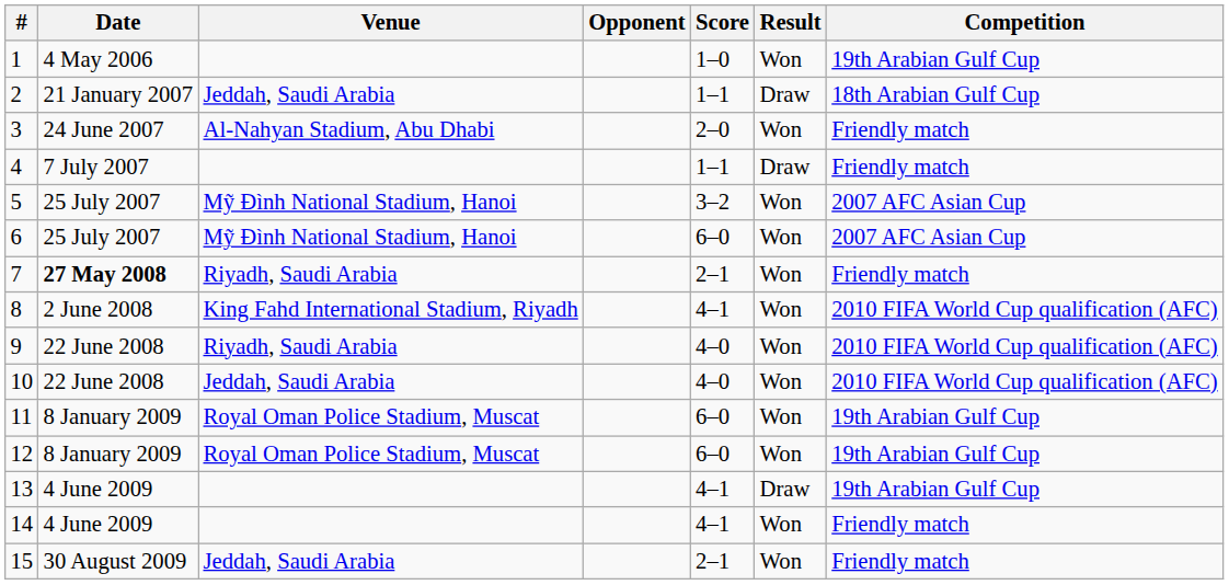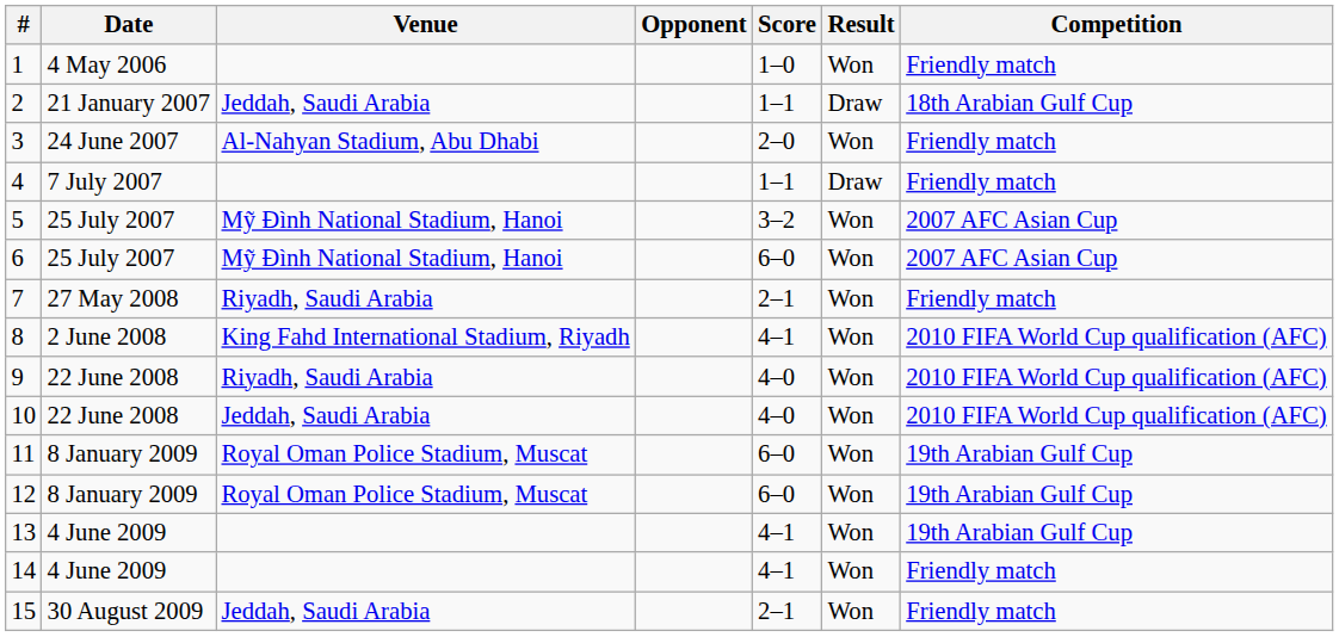 <table class="wikitable">
 <tr>
 <th>#</th>
 <th>Date</th>
 <th>Venue</th>
 <th>Opponent</th>
 <th>Score</th>
 <th>Result</th>
 <th>Competition</th>
 </tr>
 <tr>
 <td>1</td>
 <td>4 May 2006</td>
 <td></td>
 <td></td>
 <td>1–0</td>
 <td>Won</td>
-<td><a href='#'>19th Arabian Gulf Cup</a></td>
+<td><a href='#'>Friendly match</a></td>
 </tr>
 <tr>
 <td>2</td>
 <td>21 January 2007</td>
 <td><a href='#'>Jeddah</a>, <a href='#'>Saudi Arabia</a></td>
 <td></td>
 <td>1–1</td>
 <td>Draw</td>
 <td><a href='#'>18th Arabian Gulf Cup</a></td>
 </tr>
 <tr>
 <td>3</td>
 <td>24 June 2007</td>
 <td><a href='#'>Al-Nahyan Stadium</a>, <a href='#'>Abu Dhabi</a></td>
 <td></td>
 <td>2–0</td>
 <td>Won</td>
 <td><a href='#'>Friendly match</a></td>
 </tr>
 <tr>
 <td>4</td>
 <td>7 July 2007</td>
 <td></td>
 <td></td>
 <td>1–1</td>
 <td>Draw</td>
 <td><a href='#'>Friendly match</a></td>
 </tr>
 <tr>
 <td>5</td>
 <td>25 July 2007</td>
 <td><a href='#'>Mỹ Đình National Stadium</a>, <a href='#'>Hanoi</a></td>
 <td></td>
 <td>3–2</td>
 <td>Won</td>
 <td><a href='#'>2007 AFC Asian Cup</a></td>
 </tr>
 <tr>
 <td>6</td>
 <td>25 July 2007</td>
 <td><a href='#'>Mỹ Đình National Stadium</a>, <a href='#'>Hanoi</a></td>
 <td></td>
 <td>6–0</td>
 <td>Won</td>
 <td><a href='#'>2007 AFC Asian Cup</a></td>
 </tr>
 <tr>
 <td>7</td>
-<td><strong>27 May 2008</strong></td>
+<td>27 May 2008</td>
 <td><a href='#'>Riyadh</a>, <a href='#'>Saudi Arabia</a></td>
 <td></td>
 <td>2–1</td>
 <td>Won</td>
 <td><a href='#'>Friendly match</a></td>
 </tr>
 <tr>
 <td>8</td>
 <td>2 June 2008</td>
 <td><a href='#'>King Fahd International Stadium</a>, <a href='#'>Riyadh</a></td>
 <td></td>
 <td>4–1</td>
 <td>Won</td>
 <td><a href='#'>2010 FIFA World Cup qualification (AFC)</a></td>
 </tr>
 <tr>
 <td>9</td>
 <td>22 June 2008</td>
 <td><a href='#'>Riyadh</a>, <a href='#'>Saudi Arabia</a></td>
 <td></td>
 <td>4–0</td>
 <td>Won</td>
 <td><a href='#'>2010 FIFA World Cup qualification (AFC)</a></td>
 </tr>
 <tr>
 <td>10</td>
 <td>22 June 2008</td>
 <td><a href='#'>Jeddah</a>, <a href='#'>Saudi Arabia</a></td>
 <td></td>
 <td>4–0</td>
 <td>Won</td>
 <td><a href='#'>2010 FIFA World Cup qualification (AFC)</a></td>
 </tr>
 <tr>
 <td>11</td>
 <td>8 January 2009</td>
 <td><a href='#'>Royal Oman Police Stadium</a>, <a href='#'>Muscat</a></td>
 <td></td>
 <td>6–0</td>
 <td>Won</td>
 <td><a href='#'>19th Arabian Gulf Cup</a></td>
 </tr>
 <tr>
 <td>12</td>
 <td>8 January 2009</td>
 <td><a href='#'>Royal Oman Police Stadium</a>, <a href='#'>Muscat</a></td>
 <td></td>
 <td>6–0</td>
 <td>Won</td>
 <td><a href='#'>19th Arabian Gulf Cup</a></td>
 </tr>
 <tr>
 <td>13</td>
 <td>4 June 2009</td>
 <td></td>
 <td></td>
 <td>4–1</td>
-<td>Draw</td>
+<td>Won</td>
 <td><a href='#'>19th Arabian Gulf Cup</a></td>
 </tr>
 <tr>
 <td>14</td>
 <td>4 June 2009</td>
 <td></td>
 <td></td>
 <td>4–1</td>
 <td>Won</td>
 <td><a href='#'>Friendly match</a></td>
 </tr>
 <tr>
 <td>15</td>
 <td>30 August 2009</td>
 <td><a href='#'>Jeddah</a>, <a href='#'>Saudi Arabia</a></td>
 <td></td>
 <td>2–1</td>
 <td>Won</td>
 <td><a href='#'>Friendly match</a></td>
 </tr>
 </table>
